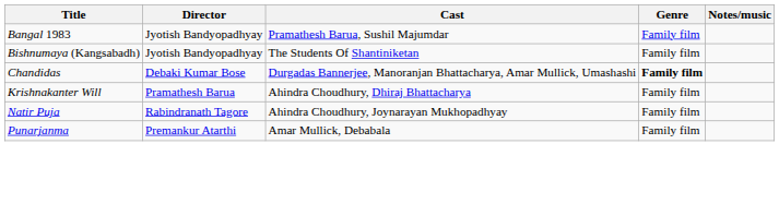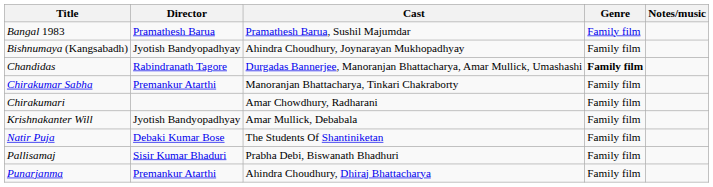 <table class="wikitable sortable" border="0">
 <tr>
 <th>Title</th>
 <th>Director</th>
 <th>Cast</th>
 <th>Genre</th>
 <th>Notes/music</th>
 </tr>
 <tr>
 <td><em>Bangal</em> 1983</td>
-<td>Jyotish Bandyopadhyay</td>
+<td><a href='#'>Pramathesh Barua</a></td>
 <td><a href='#'>Pramathesh Barua</a>, Sushil Majumdar</td>
 <td><a href='#'>Family film</a></td>
 <td></td>
 </tr>
 <tr>
 <td><em>Bishnumaya</em> (Kangsabadh)</td>
 <td>Jyotish Bandyopadhyay</td>
+<td>Ahindra Choudhury, Joynarayan Mukhopadhyay</td>
+<td>Family film</td>
+<td></td>
+</tr>
+<tr>
+<td><em>Chandidas</em></td>
+<td><a href='#'>Rabindranath Tagore</a></td>
+<td><a href='#'>Durgadas Bannerjee</a>, Manoranjan Bhattacharya, Amar Mullick, Umashashi</td>
+<td><strong>Family film</strong></td>
+<td></td>
+</tr>
+<tr>
+<td><em><a href='#'>Chirakumar Sabha</a></em></td>
+<td><a href='#'>Premankur Atarthi</a></td>
+<td>Manoranjan Bhattacharya, Tinkari Chakraborty</td>
+<td>Family film</td>
+<td></td>
+</tr>
+<tr>
+<td><em>Chirakumari</em></td>
+<td></td>
+<td>Amar Chowdhury, Radharani</td>
+<td>Family film</td>
+<td></td>
+</tr>
+<tr>
+<td><em>Krishnakanter Will</em></td>
+<td>Jyotish Bandyopadhyay</td>
+<td>Amar Mullick, Debabala</td>
+<td>Family film</td>
+<td></td>
+</tr>
+<tr>
+<td><em><a href='#'>Natir Puja</a></em></td>
+<td><a href='#'>Debaki Kumar Bose</a></td>
 <td>The Students Of <a href='#'>Shantiniketan</a></td>
 <td>Family film</td>
 <td></td>
 </tr>
 <tr>
-<td><em>Chandidas</em></td>
-<td><a href='#'>Debaki Kumar Bose</a></td>
-<td><a href='#'>Durgadas Bannerjee</a>, Manoranjan Bhattacharya, Amar Mullick, Umashashi</td>
-<td><strong>Family film</strong></td>
-<td></td>
-</tr>
-<tr>
-<td><em>Krishnakanter Will</em></td>
-<td><a href='#'>Pramathesh Barua</a></td>
-<td>Ahindra Choudhury, <a href='#'>Dhiraj Bhattacharya</a></td>
-<td>Family film</td>
-<td></td>
-</tr>
-<tr>
-<td><em><a href='#'>Natir Puja</a></em></td>
-<td><a href='#'>Rabindranath Tagore</a></td>
-<td>Ahindra Choudhury, Joynarayan Mukhopadhyay</td>
+<td><em>Pallisamaj</em></td>
+<td><a href='#'>Sisir Kumar Bhaduri</a></td>
+<td>Prabha Debi, Biswanath Bhadhuri</td>
 <td>Family film</td>
 <td></td>
 </tr>
 <tr>
 <td><em><a href='#'>Punarjanma</a></em></td>
 <td><a href='#'>Premankur Atarthi</a></td>
-<td>Amar Mullick, Debabala</td>
+<td>Ahindra Choudhury, <a href='#'>Dhiraj Bhattacharya</a></td>
 <td>Family film</td>
 <td></td>
 </tr>
 </table>
